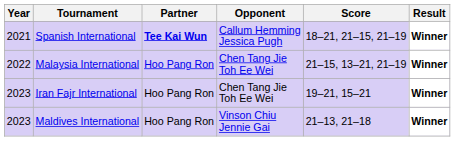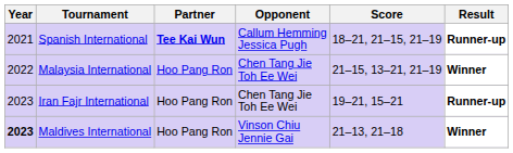 <table class="sortable wikitable" style="font-size: 90%;">
 <tr>
 <th>Year</th>
 <th>Tournament</th>
 <th>Partner</th>
 <th>Opponent</th>
 <th>Score</th>
 <th>Result</th>
 </tr>
 <tr style="background:#D8CEF6">
 <td align="center">2021</td>
 <td align="left"><a href='#'>Spanish International</a></td>
 <td align="left"><strong> <a href='#'>Tee Kai Wun</a></strong></td>
 <td align="left"> <a href='#'>Callum Hemming</a><br> <a href='#'>Jessica Pugh</a></td>
 <td align="left">18–21, 21–15, 21–19</td>
-<td style="text-align:left; background:white"> <strong>Winner</strong></td>
+<td style="text-align:left; background:white"> <strong>Runner-up</strong></td>
 </tr>
 <tr style="background:#D8CEF6">
 <td align="center">2022</td>
 <td align="left"><a href='#'>Malaysia International</a></td>
 <td align="left"> <a href='#'>Hoo Pang Ron</a></td>
 <td align="left"> <a href='#'>Chen Tang Jie</a><br> <a href='#'>Toh Ee Wei</a></td>
 <td align="left">21–15, 13–21, 21–19</td>
 <td style="text-align:left; background:white"> <strong>Winner</strong></td>
 </tr>
 <tr style="background:#D8CEF6">
 <td align="center">2023</td>
 <td align="left"><a href='#'>Iran Fajr International</a></td>
 <td align="left"> Hoo Pang Ron</td>
 <td align="left"> Chen Tang Jie<br> Toh Ee Wei</td>
 <td align="left">19–21, 15–21</td>
-<td style="text-align:left; background:white"> <strong>Winner</strong></td>
+<td style="text-align:left; background:white"> <strong>Runner-up</strong></td>
 </tr>
 <tr style="background:#D8CEF6">
-<td align="center">2023</td>
+<td align="center"><strong>2023</strong></td>
 <td align="left"><a href='#'>Maldives International</a></td>
 <td align="left"> Hoo Pang Ron</td>
 <td align="left"> <a href='#'>Vinson Chiu</a><br> <a href='#'>Jennie Gai</a></td>
 <td align="left">21–13, 21–18</td>
 <td style="text-align:left; background:white"> <strong>Winner</strong></td>
 </tr>
 </table>
